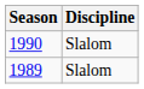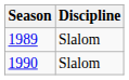 <table class="wikitable">
 <tr>
 <th>Season</th>
 <th>Discipline</th>
 </tr>
 <tr>
+<td><a href='#'>1989</a></td>
+<td>Slalom</td>
+</tr>
+<tr>
 <td><a href='#'>1990</a></td>
 <td>Slalom</td>
 </tr>
-<tr>
-<td><a href='#'>1989</a></td>
-<td>Slalom</td>
-</tr>
 </table>
